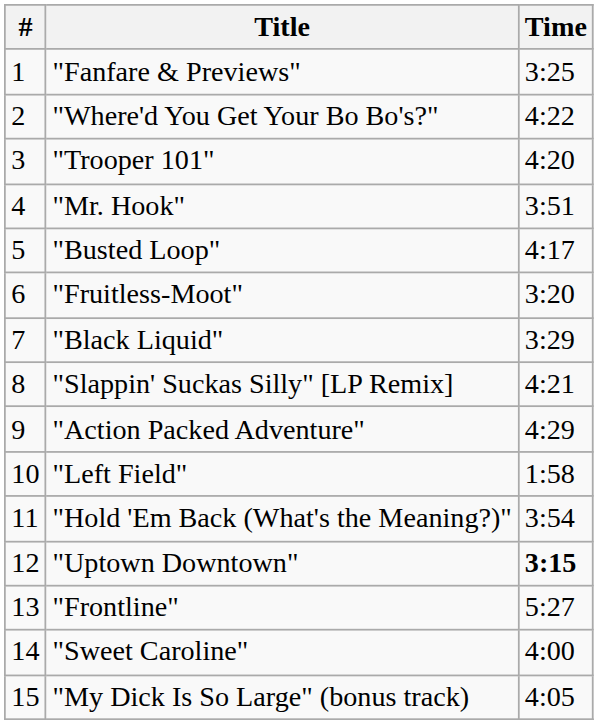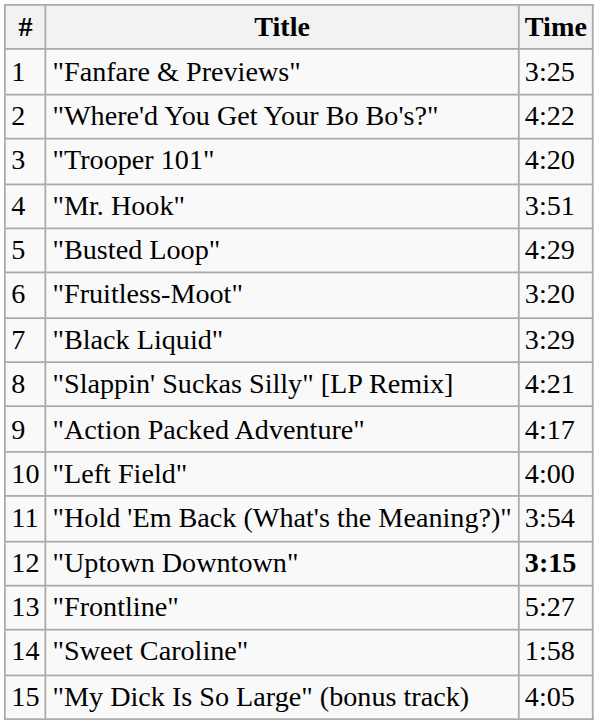 <table class="wikitable">
 <tr>
 <th>#</th>
 <th>Title</th>
 <th>Time</th>
 </tr>
 <tr>
 <td>1</td>
 <td>"Fanfare & Previews"</td>
 <td>3:25</td>
 </tr>
 <tr>
 <td>2</td>
 <td>"Where'd You Get Your Bo Bo's?"</td>
 <td>4:22</td>
 </tr>
 <tr>
 <td>3</td>
 <td>"Trooper 101"</td>
 <td>4:20</td>
 </tr>
 <tr>
 <td>4</td>
 <td>"Mr. Hook"</td>
 <td>3:51</td>
 </tr>
 <tr>
 <td>5</td>
 <td>"Busted Loop"</td>
-<td>4:17</td>
+<td>4:29</td>
 </tr>
 <tr>
 <td>6</td>
 <td>"Fruitless-Moot"</td>
 <td>3:20</td>
 </tr>
 <tr>
 <td>7</td>
 <td>"Black Liquid"</td>
 <td>3:29</td>
 </tr>
 <tr>
 <td>8</td>
 <td>"Slappin' Suckas Silly" [LP Remix]</td>
 <td>4:21</td>
 </tr>
 <tr>
 <td>9</td>
 <td>"Action Packed Adventure"</td>
-<td>4:29</td>
+<td>4:17</td>
 </tr>
 <tr>
 <td>10</td>
 <td>"Left Field"</td>
-<td>1:58</td>
+<td>4:00</td>
 </tr>
 <tr>
 <td>11</td>
 <td>"Hold 'Em Back (What's the Meaning?)"</td>
 <td>3:54</td>
 </tr>
 <tr>
 <td>12</td>
 <td>"Uptown Downtown"</td>
 <td><strong>3:15</strong></td>
 </tr>
 <tr>
 <td>13</td>
 <td>"Frontline"</td>
 <td>5:27</td>
 </tr>
 <tr>
 <td>14</td>
 <td>"Sweet Caroline"</td>
-<td>4:00</td>
+<td>1:58</td>
 </tr>
 <tr>
 <td>15</td>
 <td>"My Dick Is So Large" (bonus track)</td>
 <td>4:05</td>
 </tr>
 <tr>
 </tr>
 </table>
